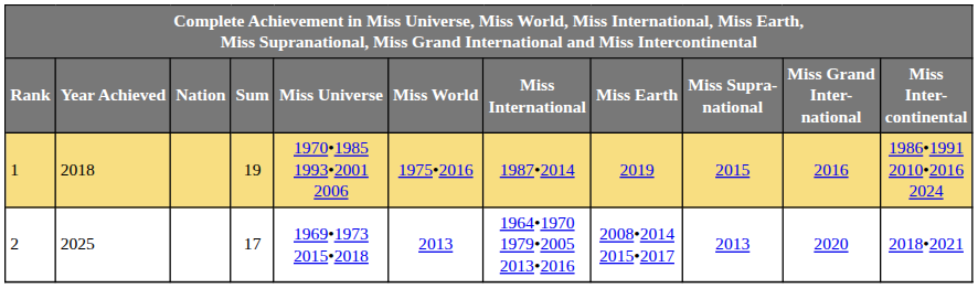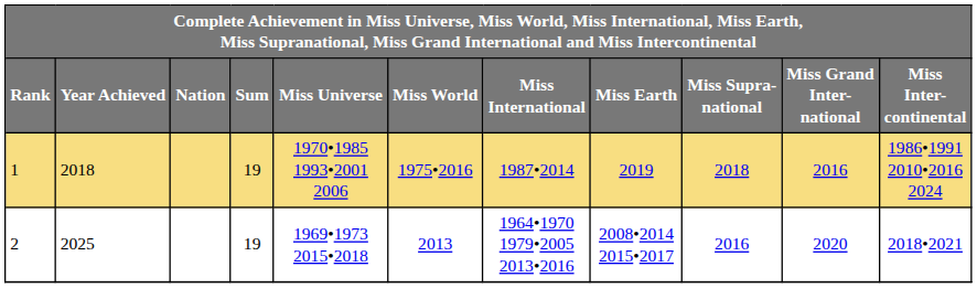 <table class="sortable wiki table" border="3" cellpadding="3" cellspacing="0" style="margin: 0 1em 0 0; background: white; border: 1px #000000 solid; border-collapse: collapse; font-size: 75%;">
 <tr>
 <th style="background-color:#787878;color:#FFFFFF;"  colspan=11>Complete Achievement in Miss Universe, Miss World, Miss International, Miss Earth, <br> Miss Supranational, Miss Grand International and Miss Intercontinental</th>
 </tr>
 <tr>
 <th style="background-color:#787878;color:#FFFFFF;">Rank</th>
 <th style="background-color:#787878;color:#FFFFFF;">Year Achieved</th>
 <th style="background-color:#787878;color:#FFFFFF;">Nation</th>
 <th style="background-color:#787878;color:#FFFFFF;">Sum</th>
 <th style="background-color:#787878;color:#FFFFFF;">Miss Universe</th>
 <th style="background-color:#787878;color:#FFFFFF;">Miss World</th>
 <th style="background-color:#787878;color:#FFFFFF;" ! style="background-color:#787878;color:#FFFFFF;">Miss<br>International</th>
 <th style="background-color:#787878;color:#FFFFFF;">Miss Earth</th>
 <th style="background-color:#787878;color:#FFFFFF;">Miss Supra-<br>national</th>
 <th style="background-color:#787878;color:#FFFFFF;">Miss Grand<br>Inter-<br>national</th>
 <th style="background-color:#787878;color:#FFFFFF;">Miss<br>Inter-<br>continental</th>
 </tr>
 <tr>
 <td bgcolor="#F8DE81">1</td>
 <td bgcolor="#F8DE81">2018</td>
 <td bgcolor="#F8DE81"></td>
 <td bgcolor="#F8DE81" align="center">19</td>
 <td bgcolor="#F8DE81" align="center"><a href='#'>1970</a>•<a href='#'>1985</a><br><a href='#'>1993</a>•<a href='#'>2001</a><br><a href='#'>2006</a></td>
 <td bgcolor="#F8DE81" align="center"><a href='#'>1975</a>•<a href='#'>2016</a></td>
 <td bgcolor="#F8DE81" align="center"><a href='#'>1987</a>•<a href='#'>2014</a></td>
 <td bgcolor="#F8DE81" align="center"><a href='#'>2019</a></td>
-<td bgcolor="#F8DE81" align="center"><a href='#'>2015</a></td>
+<td bgcolor="#F8DE81" align="center"><a href='#'>2018</a></td>
 <td bgcolor="#F8DE81" align="center"><a href='#'>2016</a></td>
 <td bgcolor="#F8DE81" align="center"><a href='#'>1986</a>•<a href='#'>1991</a><br><a href='#'>2010</a>•<a href='#'>2016</a><br><a href='#'>2024</a></td>
 </tr>
 <tr>
 <td>2</td>
 <td>2025</td>
 <td></td>
-<td style="text-align:center;">17</td>
+<td style="text-align:center;">19</td>
 <td style="text-align:center;"><a href='#'>1969</a>•<a href='#'>1973</a><br><a href='#'>2015</a>•<a href='#'>2018</a></td>
 <td style="text-align:center;"><a href='#'>2013</a></td>
 <td style="text-align:center;"><a href='#'>1964</a>•<a href='#'>1970</a><br><a href='#'>1979</a>•<a href='#'>2005</a><br><a href='#'>2013</a>•<a href='#'>2016</a></td>
 <td style="text-align:center;"><a href='#'>2008</a>•<a href='#'>2014</a><br><a href='#'>2015</a>•<a href='#'>2017</a></td>
-<td style="text-align:center;"><a href='#'>2013</a></td>
+<td style="text-align:center;"><a href='#'>2016</a></td>
 <td style="text-align:center;"><a href='#'>2020</a></td>
 <td style="text-align:center;"><a href='#'>2018</a>•<a href='#'>2021</a></td>
 </tr>
 <tr>
 </tr>
 </table>
